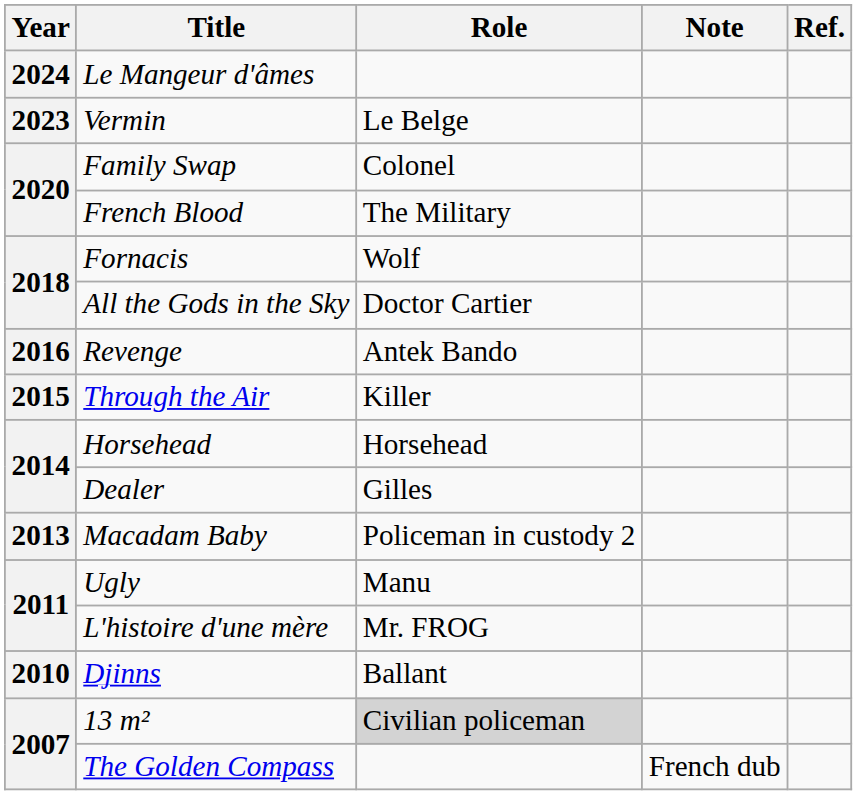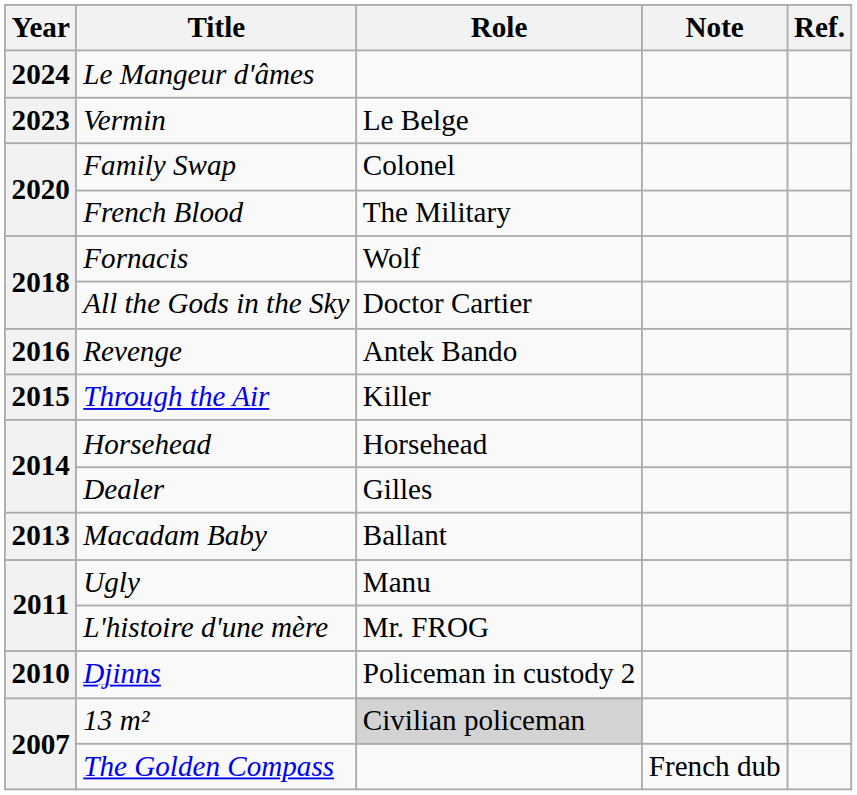 <table class="wikitable">
 <tr>
 <th>Year</th>
 <th>Title</th>
 <th>Role</th>
 <th>Note</th>
 <th>Ref.</th>
 </tr>
 <tr>
 <th>2024</th>
 <td><em>Le Mangeur d'âmes</em></td>
 <td></td>
 <td></td>
 <td></td>
 </tr>
 <tr>
 <th>2023</th>
 <td><em>Vermin</em></td>
 <td>Le Belge</td>
 <td></td>
 <td></td>
 </tr>
 <tr>
 <th rowspan="2">2020</th>
 <td><em>Family Swap</em></td>
 <td>Colonel</td>
 <td></td>
 <td></td>
 </tr>
 <tr>
 <td><em>French Blood</em></td>
 <td>The Military</td>
 <td></td>
 <td></td>
 </tr>
 <tr>
 <th rowspan="2">2018</th>
 <td><em>Fornacis</em></td>
 <td>Wolf</td>
 <td></td>
 <td></td>
 </tr>
 <tr>
 <td><em>All the Gods in the Sky</em></td>
 <td>Doctor Cartier</td>
 <td></td>
 <td></td>
 </tr>
 <tr>
 <th>2016</th>
 <td><em>Revenge</em></td>
 <td>Antek Bando</td>
 <td></td>
 <td></td>
 </tr>
 <tr>
 <th>2015</th>
 <td><em><a href='#'>Through the Air</a></em></td>
 <td>Killer</td>
 <td></td>
 <td></td>
 </tr>
 <tr>
 <th rowspan="2">2014</th>
 <td><em>Horsehead</em></td>
 <td>Horsehead</td>
 <td></td>
 <td></td>
 </tr>
 <tr>
 <td><em>Dealer</em></td>
 <td>Gilles</td>
 <td></td>
 <td></td>
 </tr>
 <tr>
 <th>2013</th>
 <td><em>Macadam Baby</em></td>
-<td>Policeman in custody 2</td>
+<td>Ballant</td>
 <td></td>
 <td></td>
 </tr>
 <tr>
 <th rowspan="2">2011</th>
 <td><em>Ugly</em></td>
 <td>Manu</td>
 <td></td>
 <td></td>
 </tr>
 <tr>
 <td><em>L'histoire d'une mère</em></td>
 <td>Mr. FROG</td>
 <td></td>
 <td></td>
 </tr>
 <tr>
 <th>2010</th>
 <td><em><a href='#'>Djinns</a></em></td>
-<td>Ballant</td>
+<td>Policeman in custody 2</td>
 <td></td>
 <td></td>
 </tr>
 <tr>
 <th rowspan="2">2007</th>
 <td><em>13 m²</em></td>
 <td style="background: lightgrey;">Civilian policeman</td>
 <td></td>
 <td></td>
 </tr>
 <tr>
 <td><em><a href='#'>The Golden Compass</a></em></td>
 <td></td>
 <td>French dub</td>
 <td></td>
 </tr>
 </table>
